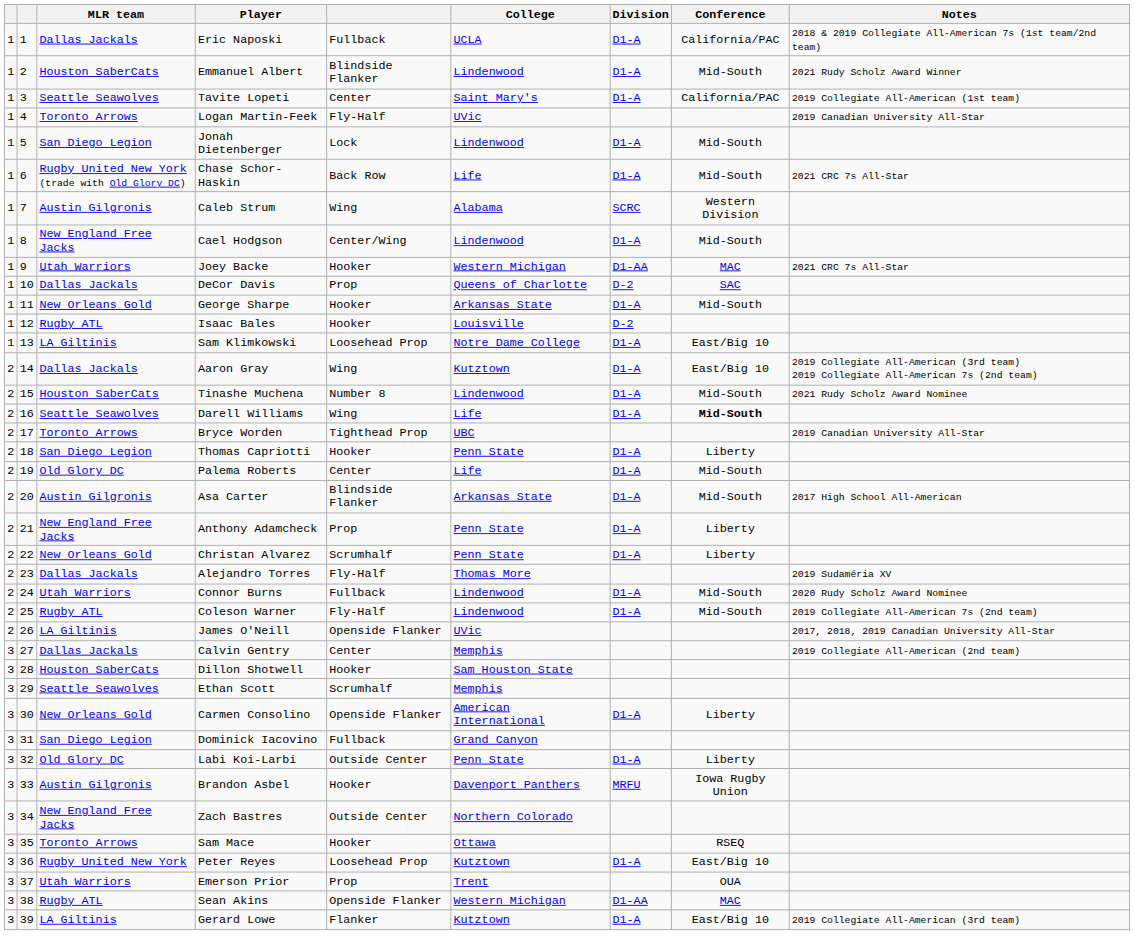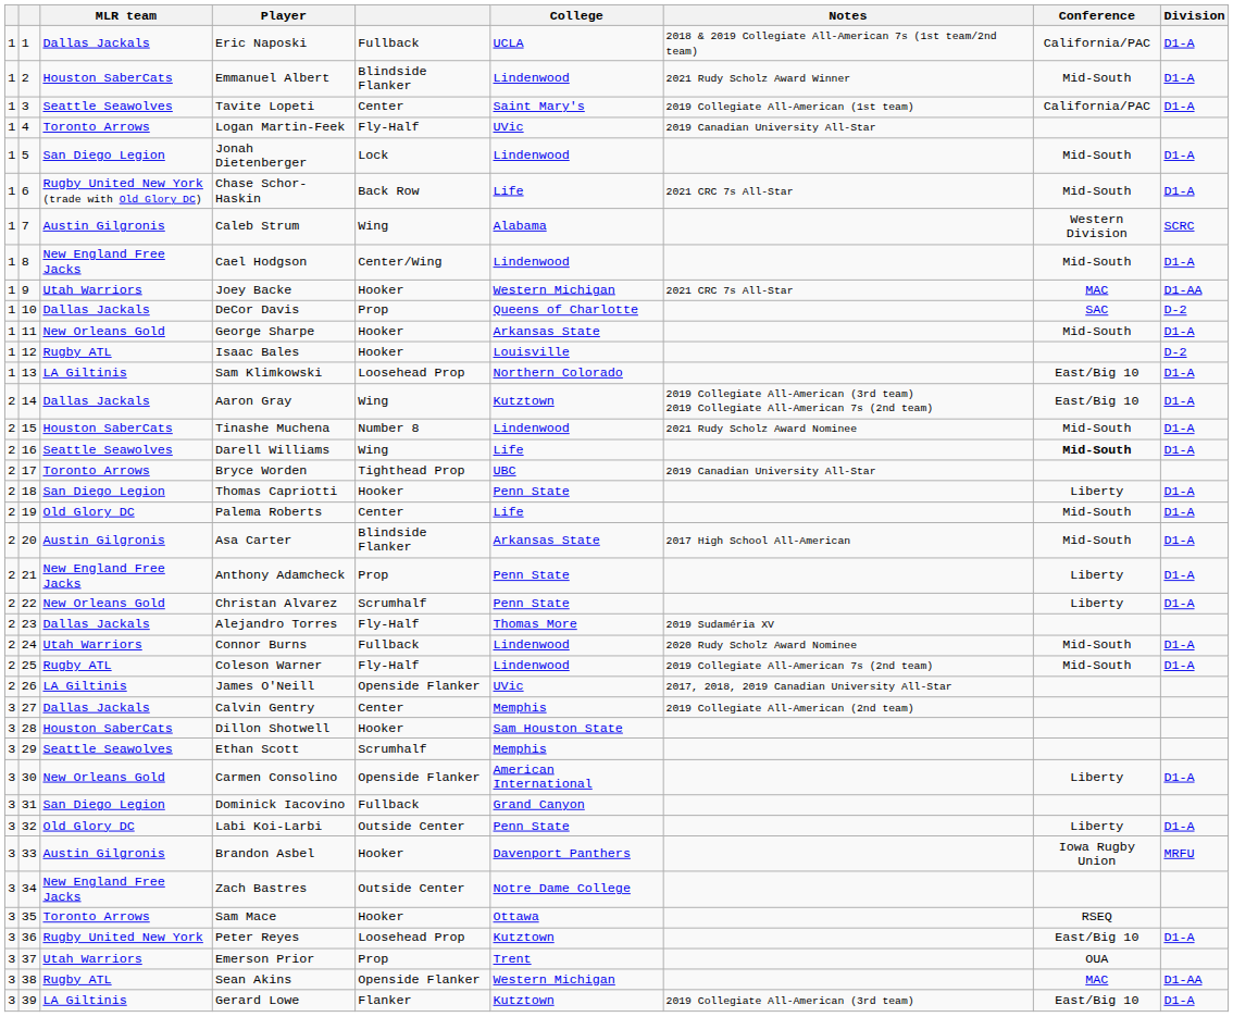 <table class="wikitable sortable">
 <tr>
 <th></th>
 <th></th>
 <th>MLR team</th>
 <th>Player</th>
 <th></th>
 <th>College</th>
+<th>Notes</th>
+<th>Conference</th>
 <th>Division</th>
-<th>Conference</th>
-<th>Notes</th>
 </tr>
 <tr>
 <td>1</td>
 <td>1</td>
 <td><a href='#'>Dallas Jackals</a></td>
 <td>Eric Naposki</td>
 <td>Fullback</td>
 <td><a href='#'>UCLA</a></td>
+<td><small>2018 & 2019 Collegiate All-American 7s (1st team/2nd team)</small></td>
+<td align=center>California/PAC</td>
 <td><a href='#'>D1-A</a></td>
-<td align=center>California/PAC</td>
-<td><small>2018 & 2019 Collegiate All-American 7s (1st team/2nd team)</small></td>
 </tr>
 <tr>
 <td>1</td>
 <td>2</td>
 <td><a href='#'>Houston SaberCats</a></td>
 <td>Emmanuel Albert</td>
 <td>Blindside Flanker</td>
 <td><a href='#'>Lindenwood</a></td>
+<td><small>2021 Rudy Scholz Award Winner</small></td>
+<td align=center>Mid-South</td>
 <td><a href='#'>D1-A</a></td>
-<td align=center>Mid-South</td>
-<td><small>2021 Rudy Scholz Award Winner</small></td>
 </tr>
 <tr>
 <td>1</td>
 <td>3</td>
 <td><a href='#'>Seattle Seawolves</a></td>
 <td>Tavite Lopeti</td>
 <td>Center</td>
 <td><a href='#'>Saint Mary's</a></td>
+<td><small>2019 Collegiate All-American (1st team)</small></td>
+<td align=center>California/PAC</td>
 <td><a href='#'>D1-A</a></td>
-<td align=center>California/PAC</td>
-<td><small>2019 Collegiate All-American (1st team)</small></td>
 </tr>
 <tr>
 <td>1</td>
 <td>4</td>
 <td><a href='#'>Toronto Arrows</a></td>
 <td>Logan Martin-Feek</td>
 <td>Fly-Half</td>
 <td><a href='#'>UVic</a></td>
+<td><small>2019 Canadian University All-Star</small></td>
+<td align=center></td>
 <td></td>
-<td align=center></td>
-<td><small>2019 Canadian University All-Star</small></td>
 </tr>
 <tr>
 <td>1</td>
 <td>5</td>
 <td><a href='#'>San Diego Legion</a></td>
 <td>Jonah Dietenberger</td>
 <td>Lock</td>
 <td><a href='#'>Lindenwood</a></td>
+<td><small></small></td>
+<td align=center>Mid-South</td>
 <td><a href='#'>D1-A</a></td>
-<td align=center>Mid-South</td>
-<td><small></small></td>
 </tr>
 <tr>
 <td>1</td>
 <td>6</td>
 <td><a href='#'>Rugby United New York</a><br><small> (trade with <a href='#'>Old Glory DC</a>)</small></td>
 <td>Chase Schor-Haskin</td>
 <td>Back Row</td>
 <td><a href='#'>Life</a></td>
+<td><small>2021 CRC 7s All-Star</small></td>
+<td align=center>Mid-South</td>
 <td><a href='#'>D1-A</a></td>
-<td align=center>Mid-South</td>
-<td><small>2021 CRC 7s All-Star</small></td>
 </tr>
 <tr>
 <td>1</td>
 <td>7</td>
 <td><a href='#'>Austin Gilgronis</a></td>
 <td>Caleb Strum</td>
 <td>Wing</td>
 <td><a href='#'>Alabama</a></td>
+<td><small></small></td>
+<td align=center>Western Division</td>
 <td><a href='#'>SCRC</a></td>
-<td align=center>Western Division</td>
-<td><small></small></td>
 </tr>
 <tr>
 <td>1</td>
 <td>8</td>
 <td><a href='#'>New England Free Jacks</a></td>
 <td>Cael Hodgson</td>
 <td>Center/Wing</td>
 <td><a href='#'>Lindenwood</a></td>
+<td><small></small></td>
+<td align=center>Mid-South</td>
 <td><a href='#'>D1-A</a></td>
-<td align=center>Mid-South</td>
-<td><small></small></td>
 </tr>
 <tr>
 <td>1</td>
 <td>9</td>
 <td><a href='#'>Utah Warriors</a></td>
 <td>Joey Backe</td>
 <td>Hooker</td>
 <td><a href='#'>Western Michigan</a></td>
+<td><small>2021 CRC 7s All-Star</small></td>
+<td align="center"><a href='#'>MAC</a></td>
 <td><a href='#'>D1-AA</a></td>
-<td align="center"><a href='#'>MAC</a></td>
-<td><small>2021 CRC 7s All-Star</small></td>
 </tr>
 <tr>
 <td>1</td>
 <td>10</td>
 <td><a href='#'>Dallas Jackals</a></td>
 <td>DeCor Davis</td>
 <td>Prop</td>
 <td><a href='#'>Queens of Charlotte</a></td>
+<td><small></small></td>
+<td align=center><a href='#'>SAC</a></td>
 <td><a href='#'>D-2</a></td>
-<td align=center><a href='#'>SAC</a></td>
-<td><small></small></td>
 </tr>
 <tr>
 <td>1</td>
 <td>11</td>
 <td><a href='#'>New Orleans Gold</a></td>
 <td>George Sharpe</td>
 <td>Hooker</td>
 <td><a href='#'>Arkansas State</a></td>
+<td><small></small></td>
+<td align=center>Mid-South</td>
 <td><a href='#'>D1-A</a></td>
-<td align=center>Mid-South</td>
-<td><small></small></td>
 </tr>
 <tr>
 <td>1</td>
 <td>12</td>
 <td><a href='#'>Rugby ATL</a></td>
 <td>Isaac Bales</td>
 <td>Hooker</td>
 <td><a href='#'>Louisville</a></td>
+<td><small></small></td>
+<td align=center></td>
 <td><a href='#'>D-2</a></td>
-<td align=center></td>
-<td><small></small></td>
 </tr>
 <tr>
 <td>1</td>
 <td>13</td>
 <td><a href='#'>LA Giltinis</a></td>
 <td>Sam Klimkowski</td>
 <td>Loosehead Prop</td>
-<td><a href='#'>Notre Dame College</a></td>
+<td><a href='#'>Northern Colorado</a></td>
+<td><small></small></td>
+<td align=center>East/Big 10</td>
 <td><a href='#'>D1-A</a></td>
-<td align=center>East/Big 10</td>
-<td><small></small></td>
 </tr>
 <tr>
 <td>2</td>
 <td>14</td>
 <td><a href='#'>Dallas Jackals</a></td>
 <td>Aaron Gray</td>
 <td>Wing</td>
 <td><a href='#'>Kutztown</a></td>
+<td><small>2019 Collegiate All-American (3rd team) <br>2019 Collegiate All-American 7s (2nd team)</small></td>
+<td align=center>East/Big 10</td>
 <td><a href='#'>D1-A</a></td>
-<td align=center>East/Big 10</td>
-<td><small>2019 Collegiate All-American (3rd team) <br>2019 Collegiate All-American 7s (2nd team)</small></td>
 </tr>
 <tr>
 <td>2</td>
 <td>15</td>
 <td><a href='#'>Houston SaberCats</a></td>
 <td>Tinashe Muchena</td>
 <td>Number 8</td>
 <td><a href='#'>Lindenwood</a></td>
+<td><small>2021 Rudy Scholz Award Nominee</small></td>
+<td align=center>Mid-South</td>
 <td><a href='#'>D1-A</a></td>
-<td align=center>Mid-South</td>
-<td><small>2021 Rudy Scholz Award Nominee</small></td>
 </tr>
 <tr>
 <td>2</td>
 <td>16</td>
 <td><a href='#'>Seattle Seawolves</a></td>
 <td>Darell Williams</td>
 <td>Wing</td>
 <td><a href='#'>Life</a></td>
+<td><small></small></td>
+<td align=center><strong>Mid-South</strong></td>
 <td><a href='#'>D1-A</a></td>
-<td align=center><strong>Mid-South</strong></td>
-<td><small></small></td>
 </tr>
 <tr>
 <td>2</td>
 <td>17</td>
 <td><a href='#'>Toronto Arrows</a></td>
 <td>Bryce Worden</td>
 <td>Tighthead Prop</td>
 <td><a href='#'>UBC</a></td>
+<td><small>2019 Canadian University All-Star</small></td>
+<td align=center></td>
 <td></td>
-<td align=center></td>
-<td><small>2019 Canadian University All-Star</small></td>
 </tr>
 <tr>
 <td>2</td>
 <td>18</td>
 <td><a href='#'>San Diego Legion</a></td>
 <td>Thomas Capriotti</td>
 <td>Hooker</td>
 <td><a href='#'>Penn State</a></td>
+<td><small></small></td>
+<td align=center>Liberty</td>
 <td><a href='#'>D1-A</a></td>
-<td align=center>Liberty</td>
-<td><small></small></td>
 </tr>
 <tr>
 <td>2</td>
 <td>19</td>
 <td><a href='#'>Old Glory DC</a></td>
 <td>Palema Roberts</td>
 <td>Center</td>
 <td><a href='#'>Life</a></td>
+<td><small></small></td>
+<td align=center>Mid-South</td>
 <td><a href='#'>D1-A</a></td>
-<td align=center>Mid-South</td>
-<td><small></small></td>
 </tr>
 <tr>
 <td>2</td>
 <td>20</td>
 <td><a href='#'>Austin Gilgronis</a></td>
 <td>Asa Carter</td>
 <td>Blindside Flanker</td>
 <td><a href='#'>Arkansas State</a></td>
+<td><small>2017 High School All-American</small></td>
+<td align=center>Mid-South</td>
 <td><a href='#'>D1-A</a></td>
-<td align=center>Mid-South</td>
-<td><small>2017 High School All-American</small></td>
 </tr>
 <tr>
 <td>2</td>
 <td>21</td>
 <td><a href='#'>New England Free Jacks</a></td>
 <td>Anthony Adamcheck</td>
 <td>Prop</td>
 <td><a href='#'>Penn State</a></td>
+<td><small></small></td>
+<td align=center>Liberty</td>
 <td><a href='#'>D1-A</a></td>
-<td align=center>Liberty</td>
-<td><small></small></td>
 </tr>
 <tr>
 <td>2</td>
 <td>22</td>
 <td><a href='#'>New Orleans Gold</a></td>
 <td>Christan Alvarez</td>
 <td>Scrumhalf</td>
 <td><a href='#'>Penn State</a></td>
+<td><small></small></td>
+<td align=center>Liberty</td>
 <td><a href='#'>D1-A</a></td>
-<td align=center>Liberty</td>
-<td><small></small></td>
 </tr>
 <tr>
 <td>2</td>
 <td>23</td>
 <td><a href='#'>Dallas Jackals</a></td>
 <td>Alejandro Torres</td>
 <td>Fly-Half</td>
 <td><a href='#'>Thomas More</a></td>
+<td><small>2019 Sudaméria XV</small></td>
+<td align=center></td>
 <td></td>
-<td align=center></td>
-<td><small>2019 Sudaméria XV</small></td>
 </tr>
 <tr>
 <td>2</td>
 <td>24</td>
 <td><a href='#'>Utah Warriors</a></td>
 <td>Connor Burns</td>
 <td>Fullback</td>
 <td><a href='#'>Lindenwood</a></td>
+<td><small>2020 Rudy Scholz Award Nominee</small></td>
+<td align=center>Mid-South</td>
 <td><a href='#'>D1-A</a></td>
-<td align=center>Mid-South</td>
-<td><small>2020 Rudy Scholz Award Nominee</small></td>
 </tr>
 <tr>
 <td>2</td>
 <td>25</td>
 <td><a href='#'>Rugby ATL</a></td>
 <td>Coleson Warner</td>
 <td>Fly-Half</td>
 <td><a href='#'>Lindenwood</a></td>
+<td><small>2019 Collegiate All-American 7s (2nd team)</small></td>
+<td align=center>Mid-South</td>
 <td><a href='#'>D1-A</a></td>
-<td align=center>Mid-South</td>
-<td><small>2019 Collegiate All-American 7s (2nd team)</small></td>
 </tr>
 <tr>
 <td>2</td>
 <td>26</td>
 <td><a href='#'>LA Giltinis</a></td>
 <td>James O'Neill</td>
 <td>Openside Flanker</td>
 <td><a href='#'>UVic</a></td>
+<td><small>2017, 2018, 2019 Canadian University All-Star</small></td>
+<td align=center></td>
 <td></td>
-<td align=center></td>
-<td><small>2017, 2018, 2019 Canadian University All-Star</small></td>
 </tr>
 <tr>
 <td>3</td>
 <td>27</td>
 <td><a href='#'>Dallas Jackals</a></td>
 <td>Calvin Gentry</td>
 <td>Center</td>
 <td><a href='#'>Memphis</a></td>
+<td><small>2019 Collegiate All-American (2nd team)</small></td>
+<td align=center></td>
 <td></td>
-<td align=center></td>
-<td><small>2019 Collegiate All-American (2nd team)</small></td>
 </tr>
 <tr>
 <td>3</td>
 <td>28</td>
 <td><a href='#'>Houston SaberCats</a></td>
 <td>Dillon Shotwell</td>
 <td>Hooker</td>
 <td><a href='#'>Sam Houston State</a></td>
+<td><small></small></td>
+<td align=center></td>
 <td></td>
-<td align=center></td>
-<td><small></small></td>
 </tr>
 <tr>
 <td>3</td>
 <td>29</td>
 <td><a href='#'>Seattle Seawolves</a></td>
 <td>Ethan Scott</td>
 <td>Scrumhalf</td>
 <td><a href='#'>Memphis</a></td>
+<td><small></small></td>
+<td align=center></td>
 <td></td>
-<td align=center></td>
-<td><small></small></td>
 </tr>
 <tr>
 <td>3</td>
 <td>30</td>
 <td><a href='#'>New Orleans Gold</a></td>
 <td>Carmen Consolino</td>
 <td>Openside Flanker</td>
 <td><a href='#'>American International</a></td>
+<td><small></small></td>
+<td align=center>Liberty</td>
 <td><a href='#'>D1-A</a></td>
-<td align=center>Liberty</td>
-<td><small></small></td>
 </tr>
 <tr>
 <td>3</td>
 <td>31</td>
 <td><a href='#'>San Diego Legion</a></td>
 <td>Dominick Iacovino</td>
 <td>Fullback</td>
 <td><a href='#'>Grand Canyon</a></td>
+<td><small></small></td>
+<td align=center></td>
 <td></td>
-<td align=center></td>
-<td><small></small></td>
 </tr>
 <tr>
 <td>3</td>
 <td>32</td>
 <td><a href='#'>Old Glory DC</a></td>
 <td>Labi Koi-Larbi</td>
 <td>Outside Center</td>
 <td><a href='#'>Penn State</a></td>
+<td><small></small></td>
+<td align=center>Liberty</td>
 <td><a href='#'>D1-A</a></td>
-<td align=center>Liberty</td>
-<td><small></small></td>
 </tr>
 <tr>
 <td>3</td>
 <td>33</td>
 <td><a href='#'>Austin Gilgronis</a></td>
 <td>Brandon Asbel</td>
 <td>Hooker</td>
 <td><a href='#'>Davenport Panthers</a></td>
+<td><small></small></td>
+<td align=center>Iowa Rugby Union</td>
 <td><a href='#'>MRFU</a></td>
-<td align=center>Iowa Rugby Union</td>
-<td><small></small></td>
 </tr>
 <tr>
 <td>3</td>
 <td>34</td>
 <td><a href='#'>New England Free Jacks</a></td>
 <td>Zach Bastres</td>
 <td>Outside Center</td>
-<td><a href='#'>Northern Colorado</a></td>
+<td><a href='#'>Notre Dame College</a></td>
+<td><small></small></td>
+<td align=center></td>
 <td></td>
-<td align=center></td>
-<td><small></small></td>
 </tr>
 <tr>
 <td>3</td>
 <td>35</td>
 <td><a href='#'>Toronto Arrows</a></td>
 <td>Sam Mace</td>
 <td>Hooker</td>
 <td><a href='#'>Ottawa</a></td>
+<td><small></small></td>
+<td align=center>RSEQ</td>
 <td></td>
-<td align=center>RSEQ</td>
-<td><small></small></td>
 </tr>
 <tr>
 <td>3</td>
 <td>36</td>
 <td><a href='#'>Rugby United New York</a></td>
 <td>Peter Reyes</td>
 <td>Loosehead Prop</td>
 <td><a href='#'>Kutztown</a></td>
+<td><small></small></td>
+<td align=center>East/Big 10</td>
 <td><a href='#'>D1-A</a></td>
-<td align=center>East/Big 10</td>
-<td><small></small></td>
 </tr>
 <tr>
 <td>3</td>
 <td>37</td>
 <td><a href='#'>Utah Warriors</a></td>
 <td>Emerson Prior</td>
 <td>Prop</td>
 <td><a href='#'>Trent</a></td>
+<td><small></small></td>
+<td align=center>OUA</td>
 <td></td>
-<td align=center>OUA</td>
-<td><small></small></td>
 </tr>
 <tr>
 <td>3</td>
 <td>38</td>
 <td><a href='#'>Rugby ATL</a></td>
 <td>Sean Akins</td>
 <td>Openside Flanker</td>
 <td><a href='#'>Western Michigan</a></td>
+<td><small></small></td>
+<td align="center"><a href='#'>MAC</a></td>
 <td><a href='#'>D1-AA</a></td>
-<td align="center"><a href='#'>MAC</a></td>
-<td><small></small></td>
 </tr>
 <tr>
 <td>3</td>
 <td>39</td>
 <td><a href='#'>LA Giltinis</a></td>
 <td>Gerard Lowe</td>
 <td>Flanker</td>
 <td><a href='#'>Kutztown</a></td>
+<td><small>2019 Collegiate All-American (3rd team)</small></td>
+<td align=center>East/Big 10</td>
 <td><a href='#'>D1-A</a></td>
-<td align=center>East/Big 10</td>
-<td><small>2019 Collegiate All-American (3rd team)</small></td>
 </tr>
 </table>
